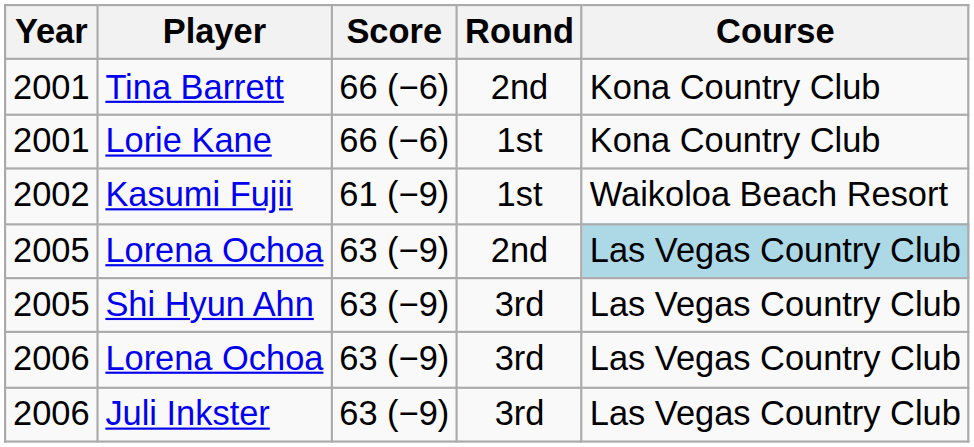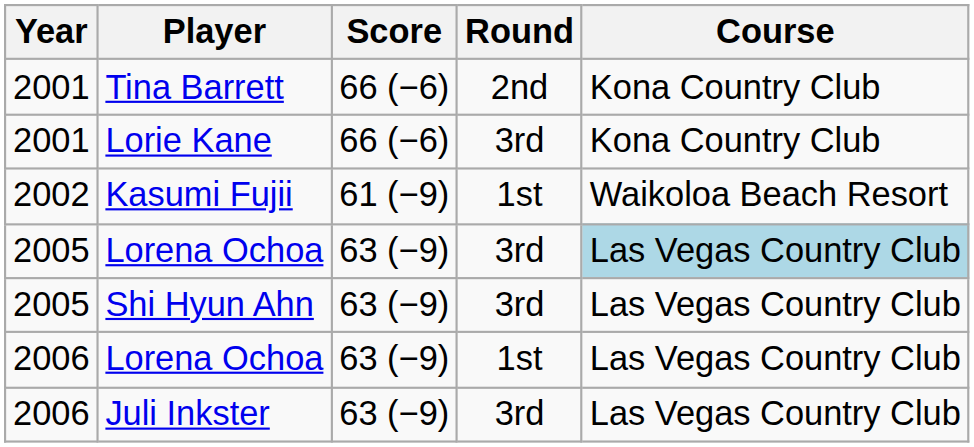 <table class="wikitable">
 <tr>
 <th>Year</th>
 <th>Player</th>
 <th>Score</th>
 <th>Round</th>
 <th>Course</th>
 </tr>
 <tr>
 <td>2001</td>
 <td><a href='#'>Tina Barrett</a></td>
 <td>66 (−6)</td>
 <td align=center>2nd</td>
 <td>Kona Country Club</td>
 </tr>
 <tr>
 <td>2001</td>
 <td><a href='#'>Lorie Kane</a></td>
 <td>66 (−6)</td>
-<td align=center>1st</td>
+<td align=center>3rd</td>
 <td>Kona Country Club</td>
 </tr>
 <tr>
 <td>2002</td>
 <td><a href='#'>Kasumi Fujii</a></td>
 <td>61 (−9)</td>
 <td align=center>1st</td>
 <td>Waikoloa Beach Resort</td>
 </tr>
 <tr>
 <td>2005</td>
 <td><a href='#'>Lorena Ochoa</a></td>
 <td>63 (−9)</td>
-<td align=center>2nd</td>
+<td align=center>3rd</td>
 <td style="background: lightblue;">Las Vegas Country Club</td>
 </tr>
 <tr>
 <td>2005</td>
 <td><a href='#'>Shi Hyun Ahn</a></td>
 <td>63 (−9)</td>
 <td align=center>3rd</td>
 <td>Las Vegas Country Club</td>
 </tr>
 <tr>
 <td>2006</td>
 <td><a href='#'>Lorena Ochoa</a></td>
 <td>63 (−9)</td>
-<td align=center>3rd</td>
+<td align=center>1st</td>
 <td>Las Vegas Country Club</td>
 </tr>
 <tr>
 <td>2006</td>
 <td><a href='#'>Juli Inkster</a></td>
 <td>63 (−9)</td>
 <td align=center>3rd</td>
 <td>Las Vegas Country Club</td>
 </tr>
 </table>
